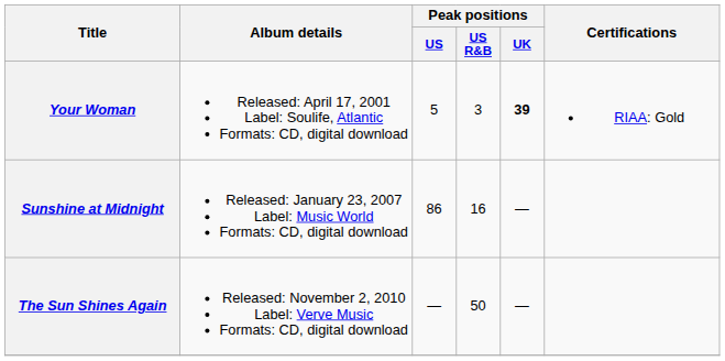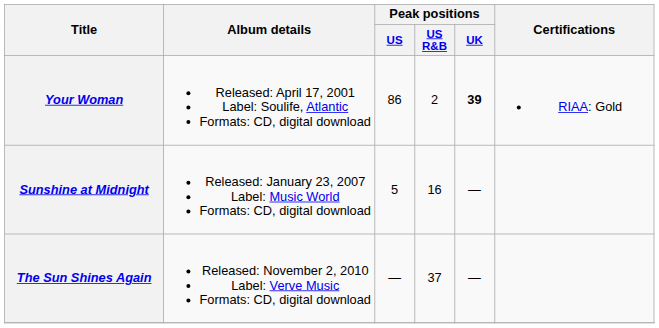 <table class="wikitable plainrowheaders" style="text-align:center;" border="1">
 <tr>
 <th scope="col" rowspan="2" style="width:12em;">Title</th>
 <th scope="col" rowspan="2" style="width:16em;">Album details</th>
 <th scope="col" colspan="3">Peak positions</th>
 <th scope="col" rowspan="2" style="width:12em;">Certifications</th>
 </tr>
 <tr>
 <th scope="col" style="width:3em;font-size:90%;"><a href='#'>US</a><br></th>
 <th scope="col" style="width:3em;font-size:90%;"><a href='#'>US<br>R&B</a><br></th>
 <th scope="col" style="width:3em;font-size:90%;"><a href='#'>UK</a><br></th>
 </tr>
 <tr>
 <th scope="row"><em><a href='#'>Your Woman</a></em></th>
 <td><br><ul><li>Released: April 17, 2001</li><li>Label: Soulife, <a href='#'>Atlantic</a></li><li>Formats: CD, digital download</li></ul></td>
-<td>5</td>
-<td>3</td>
+<td>86</td>
+<td>2</td>
 <td><strong>39</strong></td>
 <td><br><ul><li><a href='#'>RIAA</a>: Gold</li></ul></td>
 </tr>
 <tr>
 <th scope="row"><em><a href='#'>Sunshine at Midnight</a></em></th>
 <td><br><ul><li>Released: January 23, 2007</li><li>Label: <a href='#'>Music World</a></li><li>Formats: CD, digital download</li></ul></td>
-<td>86</td>
+<td>5</td>
 <td>16</td>
 <td>—</td>
 <td></td>
 </tr>
 <tr>
 <th scope="row"><em><a href='#'>The Sun Shines Again</a></em></th>
 <td><br><ul><li>Released: November 2, 2010</li><li>Label: <a href='#'>Verve Music</a></li><li>Formats: CD, digital download</li></ul></td>
 <td>—</td>
-<td>50</td>
+<td>37</td>
 <td>—</td>
 <td></td>
 </tr>
 <tr>
 </tr>
 </table>
